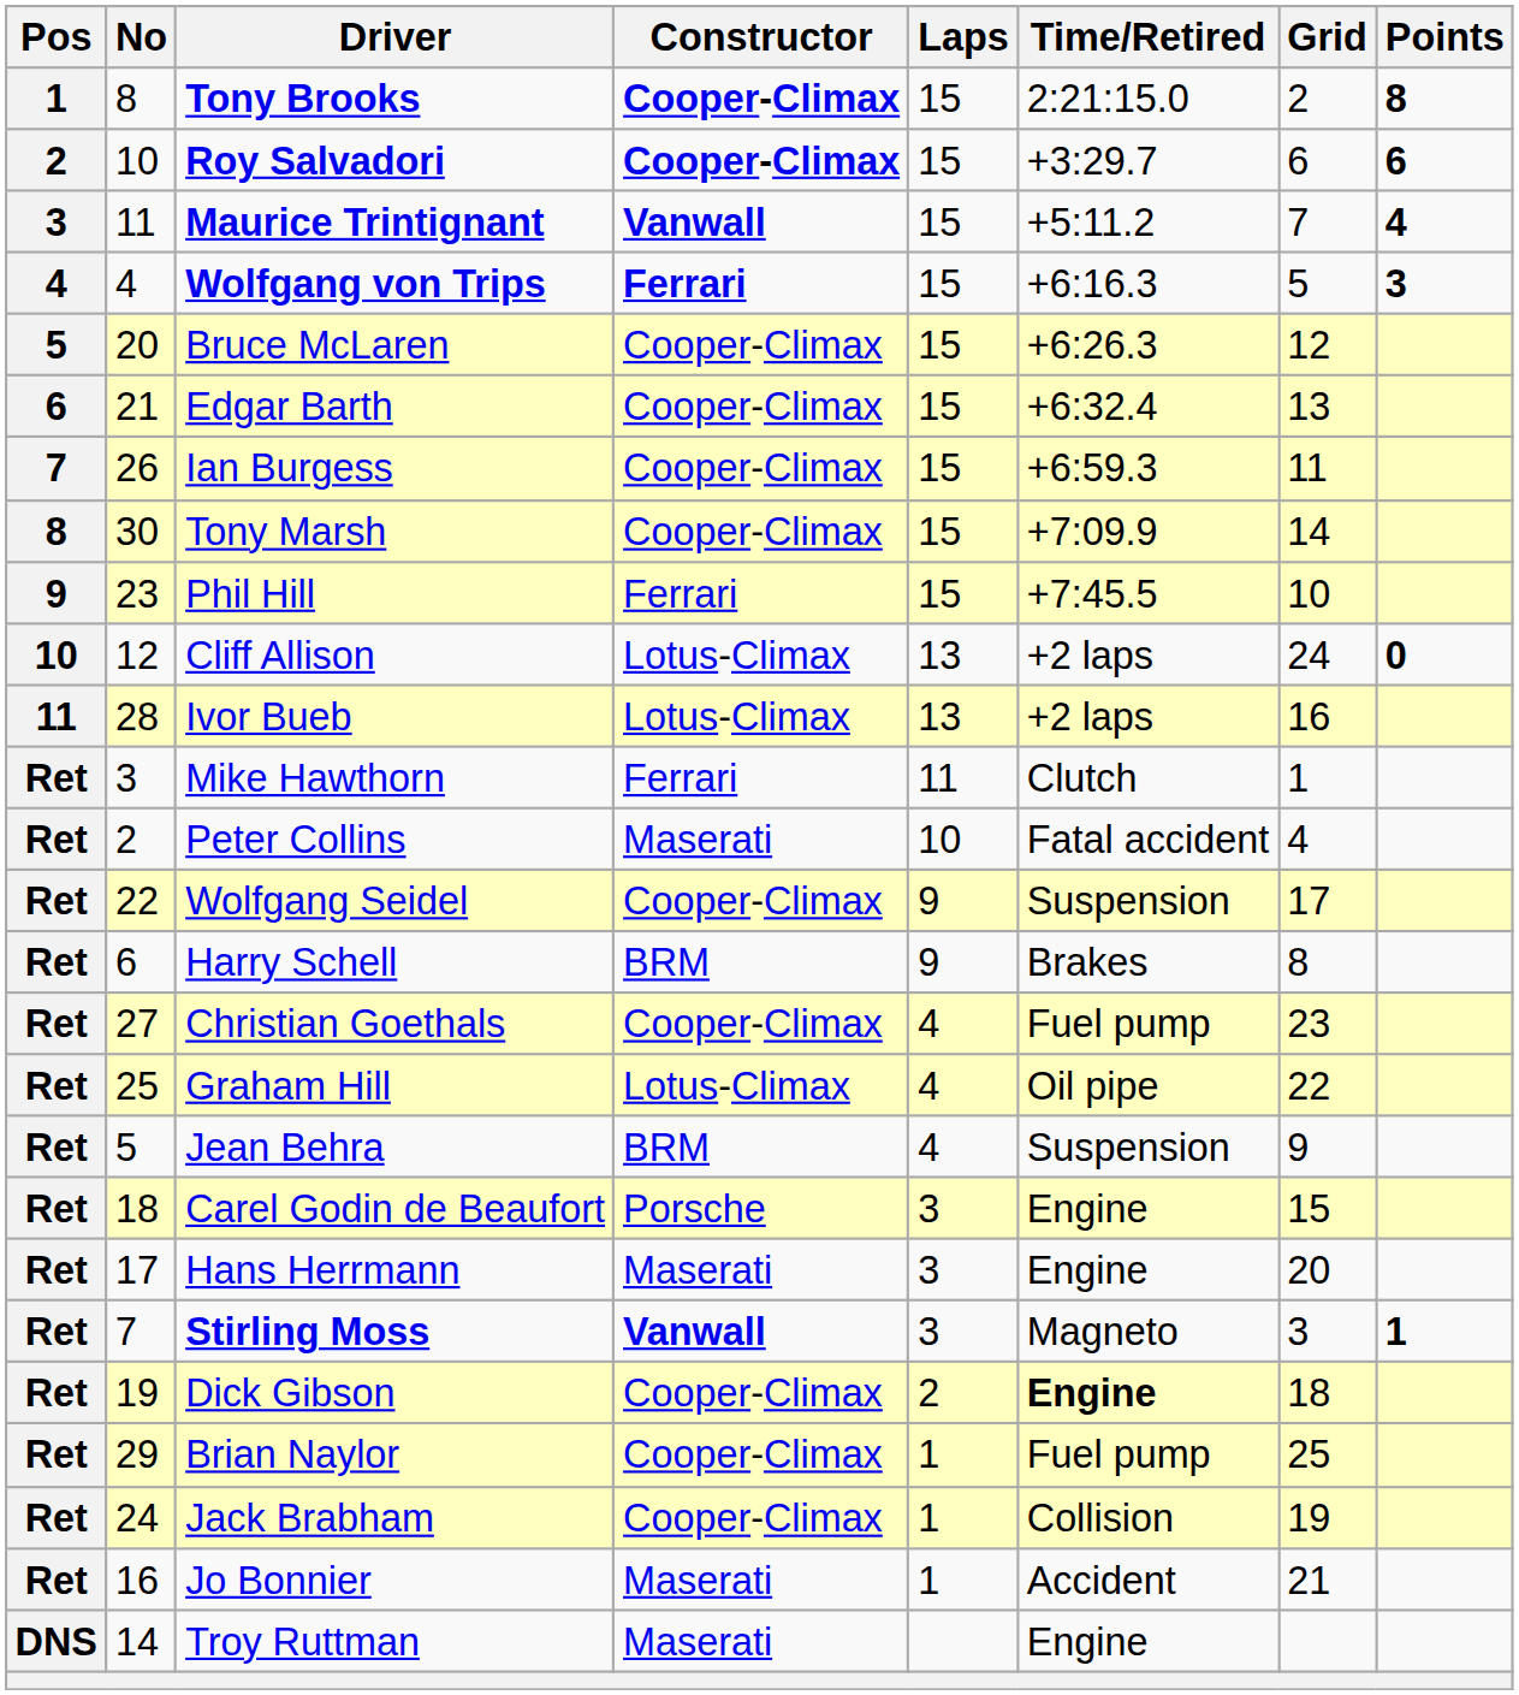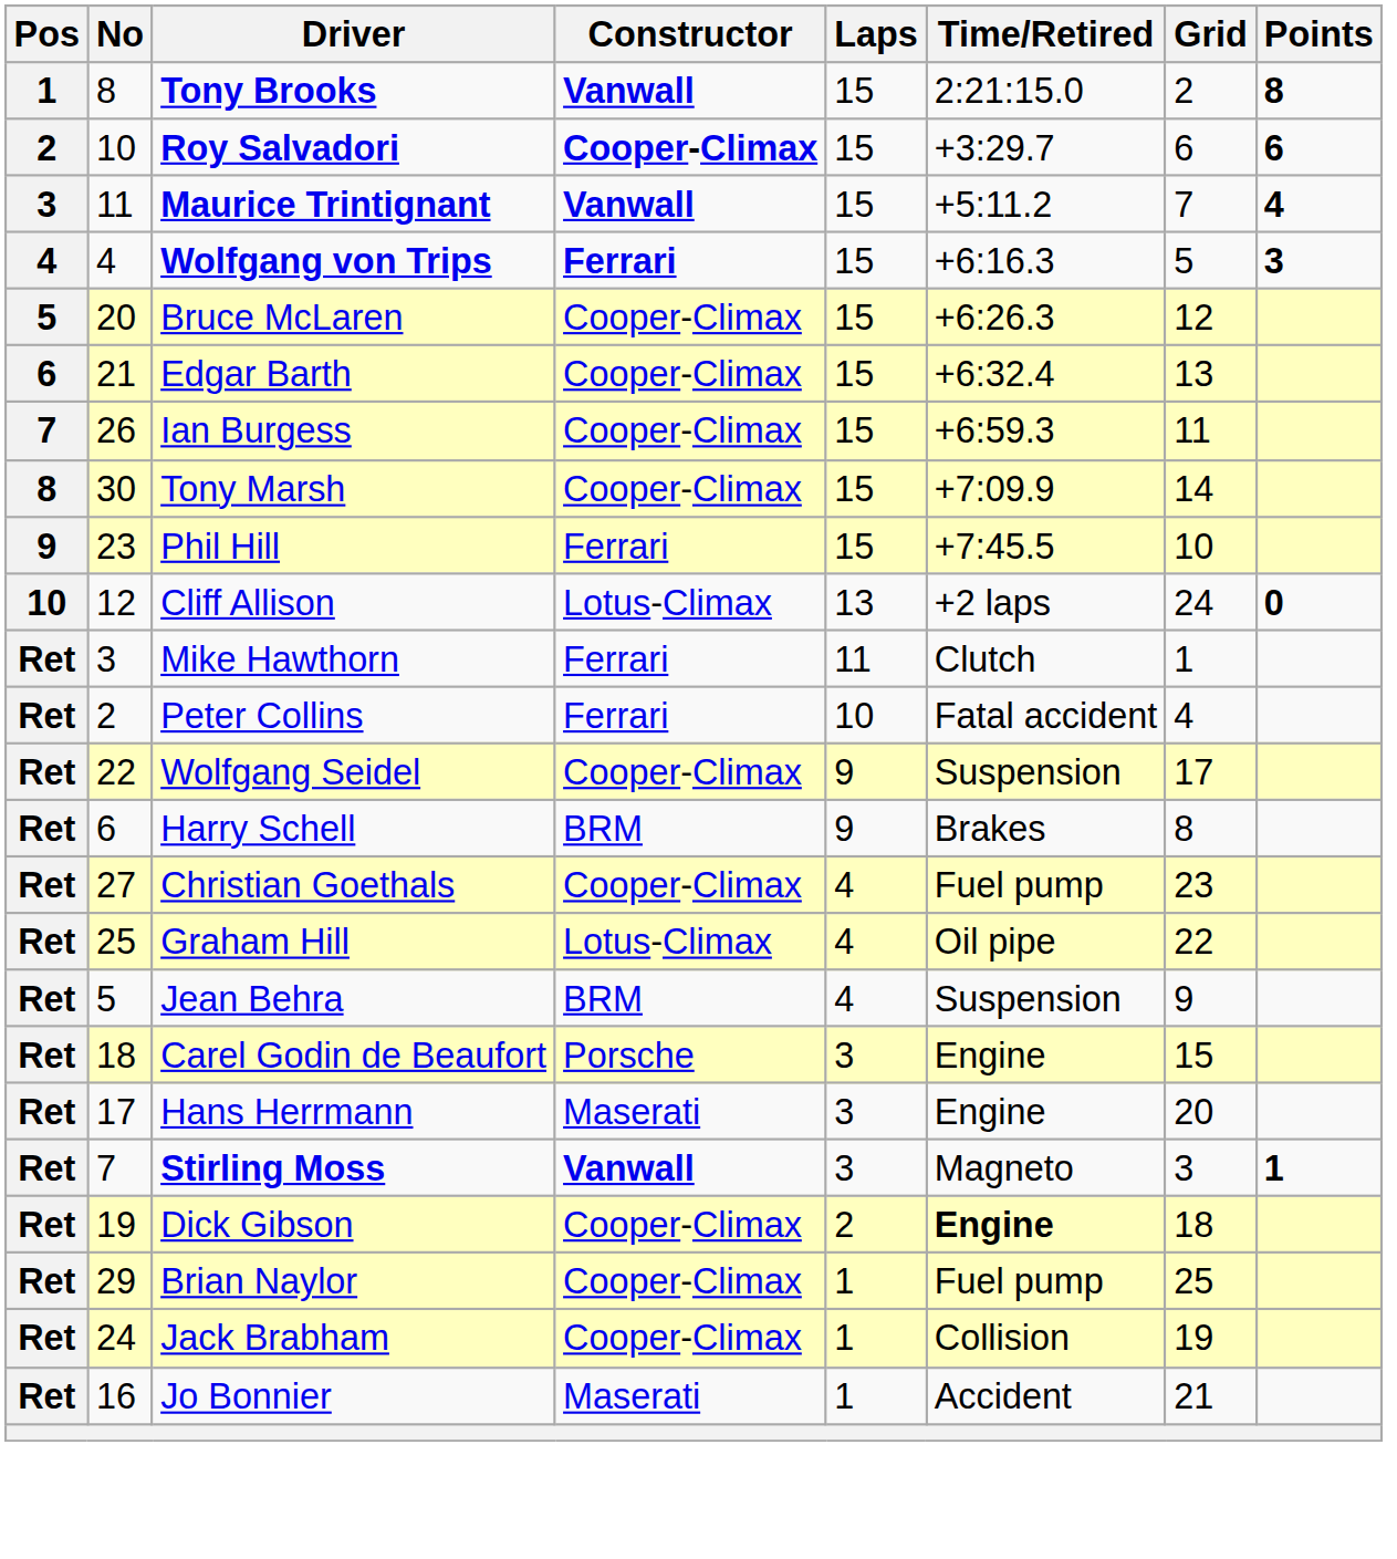 <table class="wikitable" style="font-size: 95%;">
 <tr>
 <th>Pos</th>
 <th>No</th>
 <th>Driver</th>
 <th>Constructor</th>
 <th>Laps</th>
 <th>Time/Retired</th>
 <th>Grid</th>
 <th>Points</th>
 </tr>
 <tr>
 <th>1</th>
 <td>8</td>
 <td> <strong><a href='#'>Tony Brooks</a></strong></td>
-<td><strong><a href='#'>Cooper</a>-<a href='#'>Climax</a></strong></td>
+<td><strong><a href='#'>Vanwall</a></strong></td>
 <td>15</td>
 <td>2:21:15.0</td>
 <td>2</td>
 <td><strong>8</strong></td>
 </tr>
 <tr>
 <th>2</th>
 <td>10</td>
 <td> <strong><a href='#'>Roy Salvadori</a></strong></td>
 <td><strong><a href='#'>Cooper</a>-<a href='#'>Climax</a></strong></td>
 <td>15</td>
 <td>+3:29.7</td>
 <td>6</td>
 <td><strong>6</strong></td>
 </tr>
 <tr>
 <th>3</th>
 <td>11</td>
 <td> <strong><a href='#'>Maurice Trintignant</a></strong></td>
 <td><strong><a href='#'>Vanwall</a></strong></td>
 <td>15</td>
 <td>+5:11.2</td>
 <td>7</td>
 <td><strong>4</strong></td>
 </tr>
 <tr>
 <th>4</th>
 <td>4</td>
 <td> <strong><a href='#'>Wolfgang von Trips</a></strong></td>
 <td><strong><a href='#'>Ferrari</a></strong></td>
 <td>15</td>
 <td>+6:16.3</td>
 <td>5</td>
 <td><strong>3</strong></td>
 </tr>
 <tr>
 <th>5</th>
 <td style="background:#ffffbf;">20</td>
 <td style="background:#ffffbf;"> <a href='#'>Bruce McLaren</a></td>
 <td style="background:#ffffbf;"><a href='#'>Cooper</a>-<a href='#'>Climax</a></td>
 <td style="background:#ffffbf;">15</td>
 <td style="background:#ffffbf;">+6:26.3</td>
 <td style="background:#ffffbf;">12</td>
 <td style="background:#ffffbf;"></td>
 </tr>
 <tr>
 <th>6</th>
 <td style="background:#ffffbf;">21</td>
 <td style="background:#ffffbf;"> <a href='#'>Edgar Barth</a></td>
 <td style="background:#ffffbf;"><a href='#'>Cooper</a>-<a href='#'>Climax</a></td>
 <td style="background:#ffffbf;">15</td>
 <td style="background:#ffffbf;">+6:32.4</td>
 <td style="background:#ffffbf;">13</td>
 <td style="background:#ffffbf;"></td>
 </tr>
 <tr>
 <th>7</th>
 <td style="background:#ffffbf;">26</td>
 <td style="background:#ffffbf;"> <a href='#'>Ian Burgess</a></td>
 <td style="background:#ffffbf;"><a href='#'>Cooper</a>-<a href='#'>Climax</a></td>
 <td style="background:#ffffbf;">15</td>
 <td style="background:#ffffbf;">+6:59.3</td>
 <td style="background:#ffffbf;">11</td>
 <td style="background:#ffffbf;"></td>
 </tr>
 <tr>
 <th>8</th>
 <td style="background:#ffffbf;">30</td>
 <td style="background:#ffffbf;"> <a href='#'>Tony Marsh</a></td>
 <td style="background:#ffffbf;"><a href='#'>Cooper</a>-<a href='#'>Climax</a></td>
 <td style="background:#ffffbf;">15</td>
 <td style="background:#ffffbf;">+7:09.9</td>
 <td style="background:#ffffbf;">14</td>
 <td style="background:#ffffbf;"></td>
 </tr>
 <tr>
 <th>9</th>
 <td style="background:#ffffbf;">23</td>
 <td style="background:#ffffbf;"> <a href='#'>Phil Hill</a></td>
 <td style="background:#ffffbf;"><a href='#'>Ferrari</a></td>
 <td style="background:#ffffbf;">15</td>
 <td style="background:#ffffbf;">+7:45.5</td>
 <td style="background:#ffffbf;">10</td>
 <td style="background:#ffffbf;"></td>
 </tr>
 <tr>
 <th>10</th>
 <td>12</td>
 <td> <a href='#'>Cliff Allison</a></td>
 <td><a href='#'>Lotus</a>-<a href='#'>Climax</a></td>
 <td>13</td>
 <td>+2 laps</td>
 <td>24</td>
 <td><strong>0</strong></td>
 </tr>
 <tr>
-<th>11</th>
-<td style="background:#ffffbf;">28</td>
-<td style="background:#ffffbf;"> <a href='#'>Ivor Bueb</a></td>
-<td style="background:#ffffbf;"><a href='#'>Lotus</a>-<a href='#'>Climax</a></td>
-<td style="background:#ffffbf;">13</td>
-<td style="background:#ffffbf;">+2 laps</td>
-<td style="background:#ffffbf;">16</td>
-<td style="background:#ffffbf;"></td>
-</tr>
-<tr>
 <th>Ret</th>
 <td>3</td>
 <td> <a href='#'>Mike Hawthorn</a></td>
 <td><a href='#'>Ferrari</a></td>
 <td>11</td>
 <td>Clutch</td>
 <td>1</td>
 <td></td>
 </tr>
 <tr>
 <th>Ret</th>
 <td>2</td>
 <td> <a href='#'>Peter Collins</a></td>
-<td><a href='#'>Maserati</a></td>
+<td><a href='#'>Ferrari</a></td>
 <td>10</td>
 <td>Fatal accident</td>
 <td>4</td>
 <td></td>
 </tr>
 <tr>
 <th>Ret</th>
 <td style="background:#ffffbf;">22</td>
 <td style="background:#ffffbf;"> <a href='#'>Wolfgang Seidel</a></td>
 <td style="background:#ffffbf;"><a href='#'>Cooper</a>-<a href='#'>Climax</a></td>
 <td style="background:#ffffbf;">9</td>
 <td style="background:#ffffbf;">Suspension</td>
 <td style="background:#ffffbf;">17</td>
 <td style="background:#ffffbf;"></td>
 </tr>
 <tr>
 <th>Ret</th>
 <td>6</td>
 <td> <a href='#'>Harry Schell</a></td>
 <td><a href='#'>BRM</a></td>
 <td>9</td>
 <td>Brakes</td>
 <td>8</td>
 <td></td>
 </tr>
 <tr>
 <th>Ret</th>
 <td style="background:#ffffbf;">27</td>
 <td style="background:#ffffbf;"> <a href='#'>Christian Goethals</a></td>
 <td style="background:#ffffbf;"><a href='#'>Cooper</a>-<a href='#'>Climax</a></td>
 <td style="background:#ffffbf;">4</td>
 <td style="background:#ffffbf;">Fuel pump</td>
 <td style="background:#ffffbf;">23</td>
 <td style="background:#ffffbf;"></td>
 </tr>
 <tr>
 <th>Ret</th>
 <td style="background:#ffffbf;">25</td>
 <td style="background:#ffffbf;"> <a href='#'>Graham Hill</a></td>
 <td style="background:#ffffbf;"><a href='#'>Lotus</a>-<a href='#'>Climax</a></td>
 <td style="background:#ffffbf;">4</td>
 <td style="background:#ffffbf;">Oil pipe</td>
 <td style="background:#ffffbf;">22</td>
 <td style="background:#ffffbf;"></td>
 </tr>
 <tr>
 <th>Ret</th>
 <td>5</td>
 <td> <a href='#'>Jean Behra</a></td>
 <td><a href='#'>BRM</a></td>
 <td>4</td>
 <td>Suspension</td>
 <td>9</td>
 <td></td>
 </tr>
 <tr>
 <th>Ret</th>
 <td style="background:#ffffbf;">18</td>
 <td style="background:#ffffbf;"> <a href='#'>Carel Godin de Beaufort</a></td>
 <td style="background:#ffffbf;"><a href='#'>Porsche</a></td>
 <td style="background:#ffffbf;">3</td>
 <td style="background:#ffffbf;">Engine</td>
 <td style="background:#ffffbf;">15</td>
 <td style="background:#ffffbf;"></td>
 </tr>
 <tr>
 <th>Ret</th>
 <td>17</td>
 <td> <a href='#'>Hans Herrmann</a></td>
 <td><a href='#'>Maserati</a></td>
 <td>3</td>
 <td>Engine</td>
 <td>20</td>
 <td></td>
 </tr>
 <tr>
 <th>Ret</th>
 <td>7</td>
 <td> <strong><a href='#'>Stirling Moss</a></strong></td>
 <td><strong><a href='#'>Vanwall</a></strong></td>
 <td>3</td>
 <td>Magneto</td>
 <td>3</td>
 <td><strong>1</strong></td>
 </tr>
 <tr>
 <th>Ret</th>
 <td style="background:#ffffbf;">19</td>
 <td style="background:#ffffbf;"> <a href='#'>Dick Gibson</a></td>
 <td style="background:#ffffbf;"><a href='#'>Cooper</a>-<a href='#'>Climax</a></td>
 <td style="background:#ffffbf;">2</td>
 <td style="background:#ffffbf;"><strong>Engine</strong></td>
 <td style="background:#ffffbf;">18</td>
 <td style="background:#ffffbf;"></td>
 </tr>
 <tr>
 <th>Ret</th>
 <td style="background:#ffffbf;">29</td>
 <td style="background:#ffffbf;"> <a href='#'>Brian Naylor</a></td>
 <td style="background:#ffffbf;"><a href='#'>Cooper</a>-<a href='#'>Climax</a></td>
 <td style="background:#ffffbf;">1</td>
 <td style="background:#ffffbf;">Fuel pump</td>
 <td style="background:#ffffbf;">25</td>
 <td style="background:#ffffbf;"></td>
 </tr>
 <tr>
 <th>Ret</th>
 <td style="background:#ffffbf;">24</td>
 <td style="background:#ffffbf;"> <a href='#'>Jack Brabham</a></td>
 <td style="background:#ffffbf;"><a href='#'>Cooper</a>-<a href='#'>Climax</a></td>
 <td style="background:#ffffbf;">1</td>
 <td style="background:#ffffbf;">Collision</td>
 <td style="background:#ffffbf;">19</td>
 <td style="background:#ffffbf;"></td>
 </tr>
 <tr>
 <th>Ret</th>
 <td>16</td>
 <td> <a href='#'>Jo Bonnier</a></td>
 <td><a href='#'>Maserati</a></td>
 <td>1</td>
 <td>Accident</td>
 <td>21</td>
 <td></td>
 </tr>
 <tr>
-<th>DNS</th>
-<td>14</td>
-<td> <a href='#'>Troy Ruttman</a></td>
-<td><a href='#'>Maserati</a></td>
-<td></td>
-<td>Engine</td>
-<td></td>
-<td></td>
-</tr>
-<tr>
 <th colspan="8"></th>
 </tr>
 </table>
